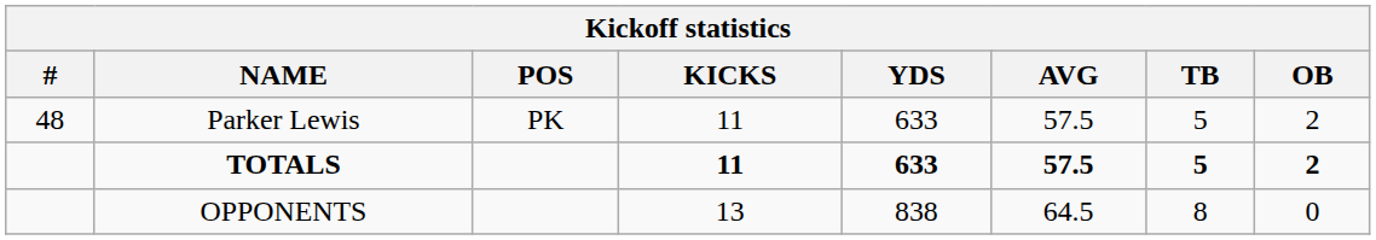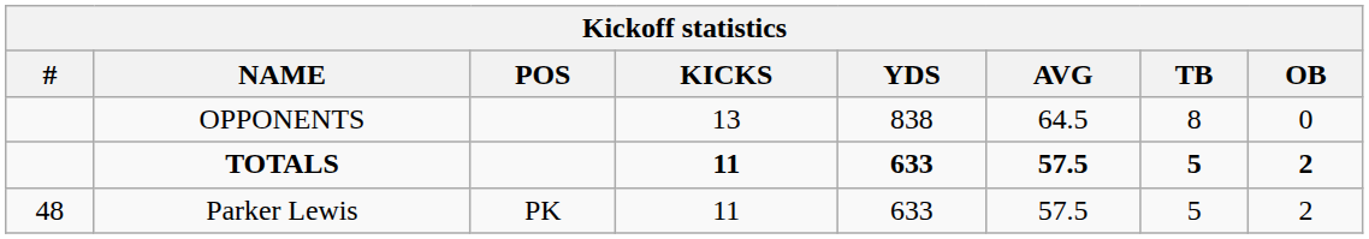 <table style="width:60%; text-align:center;" class="wikitable collapsible collapsed">
 <tr>
 <th colspan="8">Kickoff statistics</th>
 </tr>
 <tr>
 <th>#</th>
 <th>NAME</th>
 <th>POS</th>
 <th>KICKS</th>
 <th>YDS</th>
 <th>AVG</th>
 <th>TB</th>
 <th>OB</th>
 </tr>
 <tr>
-<td>48</td>
-<td>Parker Lewis</td>
-<td>PK</td>
-<td>11</td>
-<td>633</td>
-<td>57.5</td>
-<td>5</td>
-<td>2</td>
+<td></td>
+<td>OPPONENTS</td>
+<td></td>
+<td>13</td>
+<td>838</td>
+<td>64.5</td>
+<td>8</td>
+<td>0</td>
 </tr>
 <tr>
 <td></td>
 <td><strong>TOTALS</strong></td>
 <td></td>
 <td><strong>11</strong></td>
 <td><strong>633</strong></td>
 <td><strong>57.5</strong></td>
 <td><strong>5</strong></td>
 <td><strong>2</strong></td>
 </tr>
 <tr>
-<td></td>
-<td>OPPONENTS</td>
-<td></td>
-<td>13</td>
-<td>838</td>
-<td>64.5</td>
-<td>8</td>
-<td>0</td>
+<td>48</td>
+<td>Parker Lewis</td>
+<td>PK</td>
+<td>11</td>
+<td>633</td>
+<td>57.5</td>
+<td>5</td>
+<td>2</td>
 </tr>
 </table>
